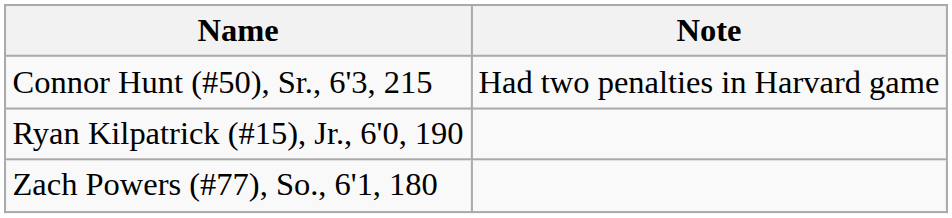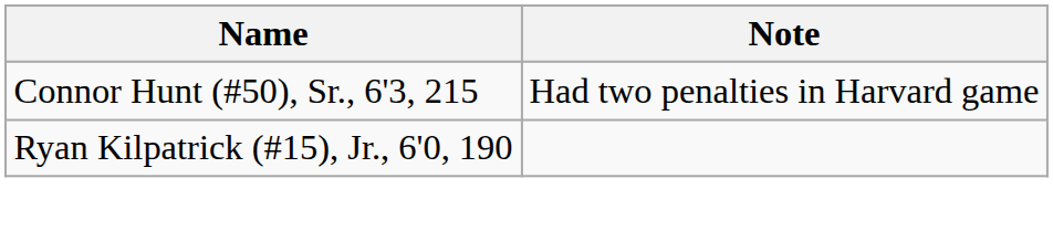 <table class="wikitable">
 <tr>
 <th>Name</th>
 <th>Note</th>
 </tr>
 <tr>
 <td>Connor Hunt (#50), Sr., 6'3, 215</td>
 <td>Had two penalties in Harvard game</td>
 </tr>
 <tr>
 <td>Ryan Kilpatrick (#15), Jr., 6'0, 190</td>
 <td></td>
 </tr>
-<tr>
-<td>Zach Powers (#77), So., 6'1, 180</td>
-<td></td>
-</tr>
 </table>
